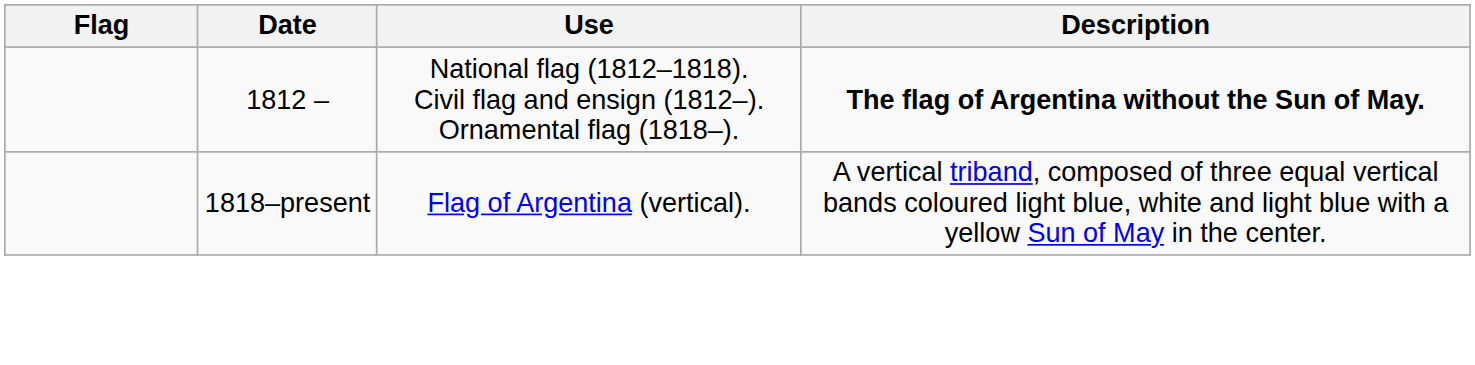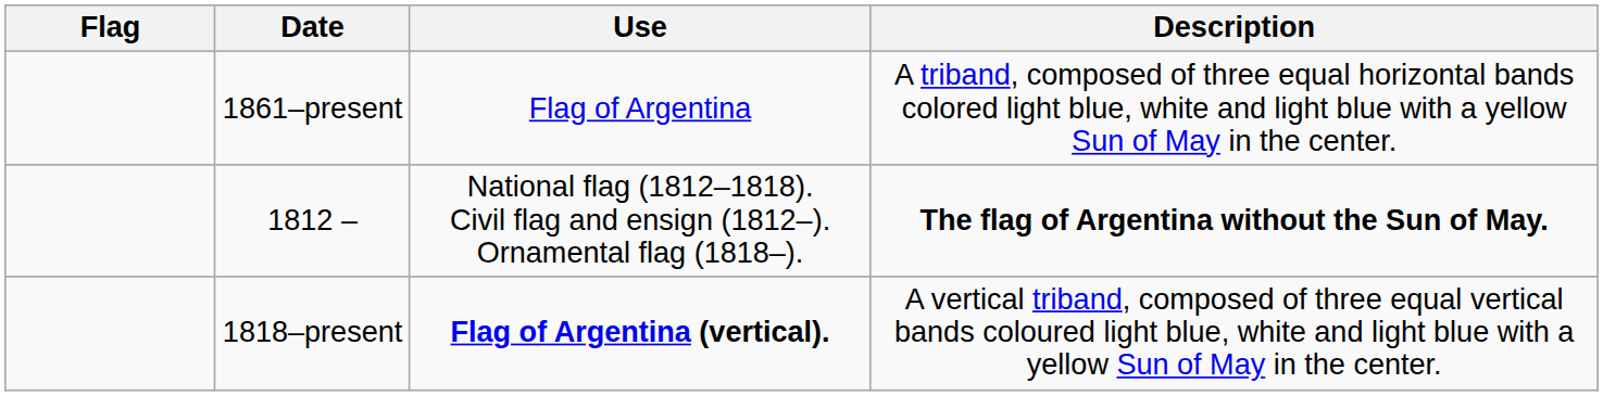 <table class="wikitable" style="background:#f9f9f9; text-align:center">
 <tr>
 <th width="110">Flag</th>
 <th width="100">Date</th>
 <th width="250">Use</th>
 <th width="400">Description</th>
+</tr>
+<tr>
+<td></td>
+<td>1861–present</td>
+<td><a href='#'>Flag of Argentina</a></td>
+<td>A <a href='#'>triband</a>, composed of three equal horizontal bands colored light blue, white and light blue with a yellow <a href='#'>Sun of May</a> in the center.</td>
 </tr>
 <tr>
 <td></td>
 <td>1812 –</td>
 <td>National flag (1812–1818).<br>Civil flag and ensign (1812–).<br>Ornamental flag (1818–).</td>
 <td><strong>The flag of Argentina without the Sun of May.</strong></td>
 </tr>
 <tr>
 <td></td>
 <td>1818–present</td>
-<td><a href='#'>Flag of Argentina</a> (vertical).</td>
+<td><strong><a href='#'>Flag of Argentina</a> (vertical).</strong></td>
 <td>A vertical <a href='#'>triband</a>, composed of three equal vertical bands coloured light blue, white and light blue with a yellow <a href='#'>Sun of May</a> in the center.</td>
 </tr>
 </table>
